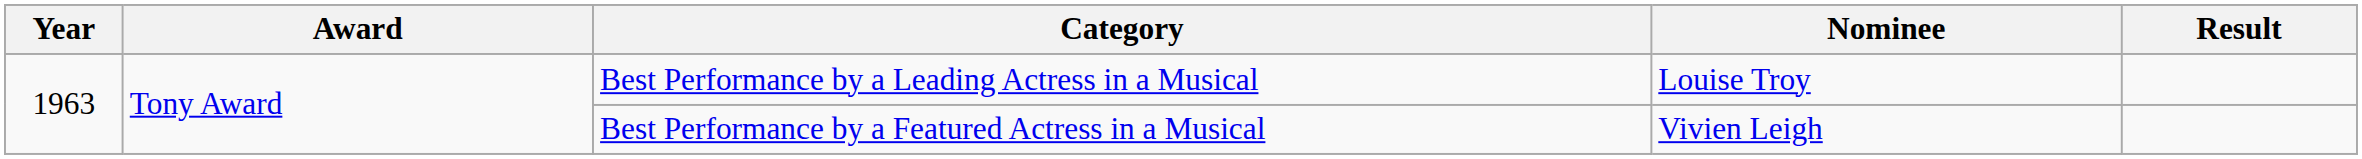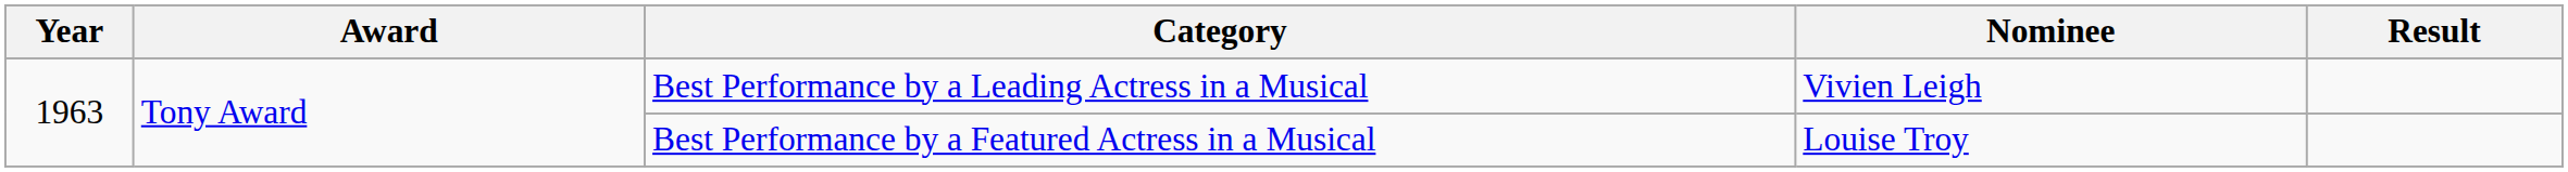 <table class="wikitable" width="95%">
 <tr>
 <th width="5%">Year</th>
 <th width="20%">Award</th>
 <th width="45%">Category</th>
 <th width="20%">Nominee</th>
 <th width="10%">Result</th>
 </tr>
 <tr>
 <td rowspan="2" align="center">1963</td>
 <td rowspan="2"><a href='#'>Tony Award</a></td>
 <td><a href='#'>Best Performance by a Leading Actress in a Musical</a></td>
-<td><a href='#'>Louise Troy</a></td>
+<td><a href='#'>Vivien Leigh</a></td>
 <td></td>
 </tr>
 <tr>
 <td><a href='#'>Best Performance by a Featured Actress in a Musical</a></td>
-<td><a href='#'>Vivien Leigh</a></td>
+<td><a href='#'>Louise Troy</a></td>
 <td></td>
 </tr>
 </table>
